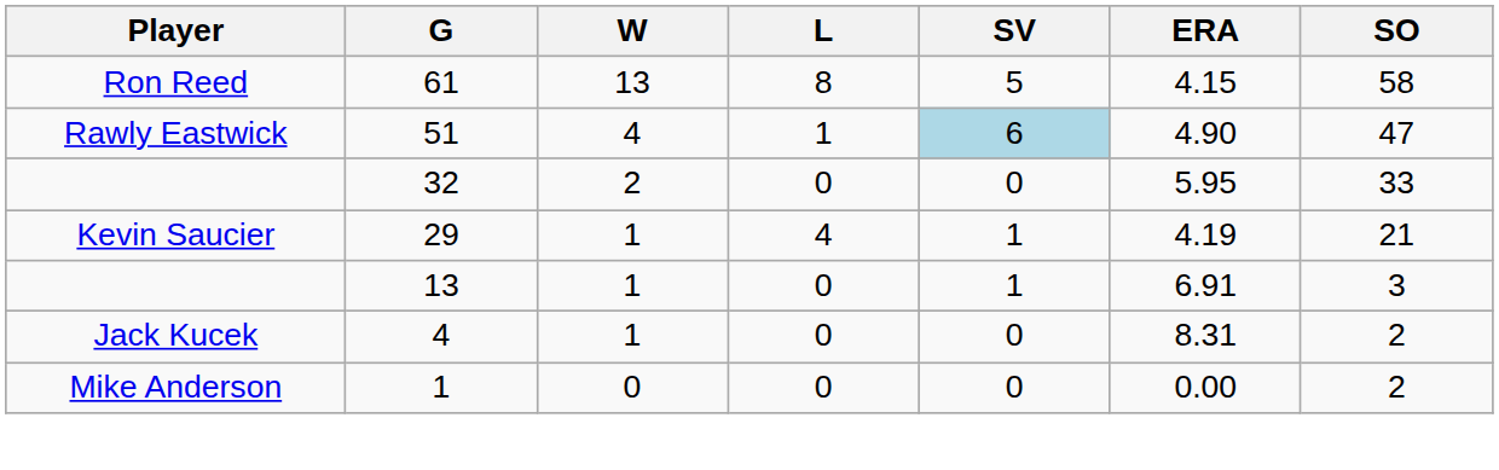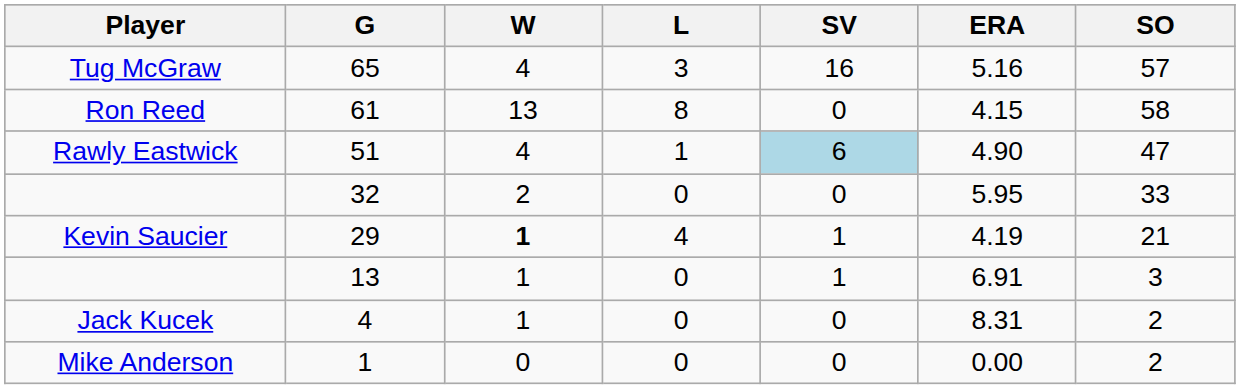 <table class="wikitable sortable">
 <tr>
 <th bgcolor="#DDDDFF" width="16%">Player</th>
 <th bgcolor="#DDDDFF" width="9%">G</th>
 <th bgcolor="#DDDDFF" width="9%">W</th>
 <th bgcolor="#DDDDFF" width="9%">L</th>
 <th bgcolor="#DDDDFF" width="9%">SV</th>
 <th bgcolor="#DDDDFF" width="9%">ERA</th>
 <th bgcolor="#DDDDFF" width="9%">SO</th>
 </tr>
 <tr align="center">
+<td><a href='#'>Tug McGraw</a></td>
+<td>65</td>
+<td>4</td>
+<td>3</td>
+<td>16</td>
+<td>5.16</td>
+<td>57</td>
+</tr>
+<tr align="center">
 <td><a href='#'>Ron Reed</a></td>
 <td>61</td>
 <td>13</td>
 <td>8</td>
-<td>5</td>
+<td>0</td>
 <td>4.15</td>
 <td>58</td>
 </tr>
 <tr align="center">
 <td><a href='#'>Rawly Eastwick</a></td>
 <td>51</td>
 <td>4</td>
 <td>1</td>
 <td style="background: lightblue;">6</td>
 <td>4.90</td>
 <td>47</td>
 </tr>
 <tr align="center">
 <td></td>
 <td>32</td>
 <td>2</td>
 <td>0</td>
 <td>0</td>
 <td>5.95</td>
 <td>33</td>
 </tr>
 <tr align="center">
 <td><a href='#'>Kevin Saucier</a></td>
 <td>29</td>
-<td>1</td>
+<td><strong>1</strong></td>
 <td>4</td>
 <td>1</td>
 <td>4.19</td>
 <td>21</td>
 </tr>
 <tr align="center">
 <td></td>
 <td>13</td>
 <td>1</td>
 <td>0</td>
 <td>1</td>
 <td>6.91</td>
 <td>3</td>
 </tr>
 <tr align="center">
 <td><a href='#'>Jack Kucek</a></td>
 <td>4</td>
 <td>1</td>
 <td>0</td>
 <td>0</td>
 <td>8.31</td>
 <td>2</td>
 </tr>
 <tr align="center">
 <td><a href='#'>Mike Anderson</a></td>
 <td>1</td>
 <td>0</td>
 <td>0</td>
 <td>0</td>
 <td>0.00</td>
 <td>2</td>
 </tr>
 </table>
